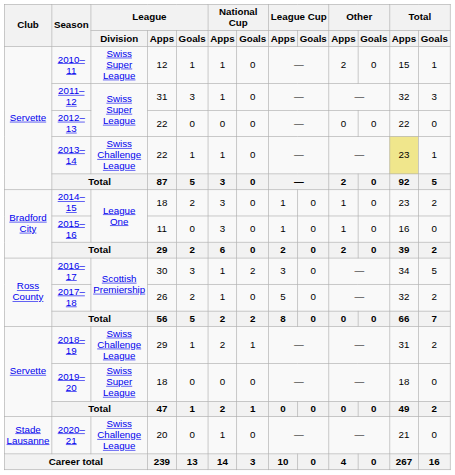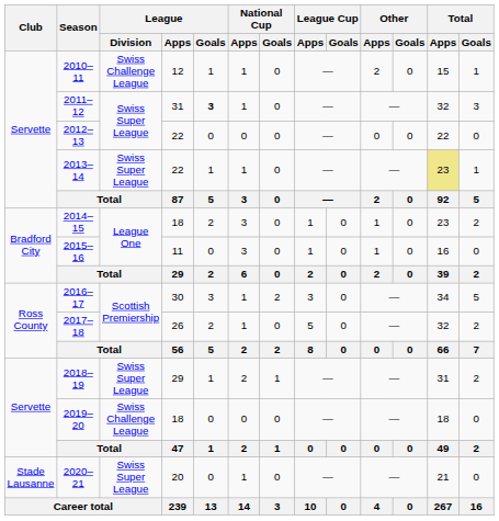 <table class="wikitable" style="text-align: center">
 <tr>
 <th rowspan="2">Club</th>
 <th rowspan="2">Season</th>
 <th colspan="3">League</th>
 <th colspan="2">National Cup</th>
 <th colspan="2">League Cup</th>
 <th colspan="2">Other</th>
 <th colspan="2">Total</th>
 </tr>
 <tr>
 <th>Division</th>
 <th>Apps</th>
 <th>Goals</th>
 <th>Apps</th>
 <th>Goals</th>
 <th>Apps</th>
 <th>Goals</th>
 <th>Apps</th>
 <th>Goals</th>
 <th>Apps</th>
 <th>Goals</th>
 </tr>
 <tr>
 <td rowspan="5"><a href='#'>Servette</a></td>
 <td><a href='#'>2010–11</a></td>
-<td><a href='#'>Swiss Super League</a></td>
+<td><a href='#'>Swiss Challenge League</a></td>
 <td>12</td>
 <td>1</td>
 <td>1</td>
 <td>0</td>
 <td colspan="2">—</td>
 <td>2</td>
 <td>0</td>
 <td>15</td>
 <td>1</td>
 </tr>
 <tr>
 <td><a href='#'>2011–12</a></td>
 <td rowspan="2"><a href='#'>Swiss Super League</a></td>
 <td>31</td>
-<td>3</td>
+<td><strong>3</strong></td>
 <td>1</td>
 <td>0</td>
 <td colspan="2">—</td>
 <td colspan="2">—</td>
 <td>32</td>
 <td>3</td>
 </tr>
 <tr>
 <td><a href='#'>2012–13</a></td>
 <td>22</td>
 <td>0</td>
 <td>0</td>
 <td>0</td>
 <td colspan="2">—</td>
 <td>0</td>
 <td>0</td>
 <td>22</td>
 <td>0</td>
 </tr>
 <tr>
 <td><a href='#'>2013–14</a></td>
-<td><a href='#'>Swiss Challenge League</a></td>
+<td><a href='#'>Swiss Super League</a></td>
 <td>22</td>
 <td>1</td>
 <td>1</td>
 <td>0</td>
 <td colspan="2">—</td>
 <td colspan="2">—</td>
 <td style="background: khaki;">23</td>
 <td>1</td>
 </tr>
 <tr>
 <th colspan="2">Total</th>
 <th>87</th>
 <th>5</th>
 <th>3</th>
 <th>0</th>
 <th colspan="2">—</th>
 <th>2</th>
 <th>0</th>
 <th>92</th>
 <th>5</th>
 </tr>
 <tr>
 <td rowspan="3"><a href='#'>Bradford City</a></td>
 <td><a href='#'>2014–15</a></td>
 <td rowspan="2"><a href='#'>League One</a></td>
 <td>18</td>
 <td>2</td>
 <td>3</td>
 <td>0</td>
 <td>1</td>
 <td>0</td>
 <td>1</td>
 <td>0</td>
 <td>23</td>
 <td>2</td>
 </tr>
 <tr>
 <td><a href='#'>2015–16</a></td>
 <td>11</td>
 <td>0</td>
 <td>3</td>
 <td>0</td>
 <td>1</td>
 <td>0</td>
 <td>1</td>
 <td>0</td>
 <td>16</td>
 <td>0</td>
 </tr>
 <tr>
 <th colspan="2">Total</th>
 <th>29</th>
 <th>2</th>
 <th>6</th>
 <th>0</th>
 <th>2</th>
 <th>0</th>
 <th>2</th>
 <th>0</th>
 <th>39</th>
 <th>2</th>
 </tr>
 <tr>
 <td rowspan="3"><a href='#'>Ross County</a></td>
 <td><a href='#'>2016–17</a></td>
 <td rowspan="2"><a href='#'>Scottish Premiership</a></td>
 <td>30</td>
 <td>3</td>
 <td>1</td>
 <td>2</td>
 <td>3</td>
 <td>0</td>
 <td colspan="2">—</td>
 <td>34</td>
 <td>5</td>
 </tr>
 <tr>
 <td><a href='#'>2017–18</a></td>
 <td>26</td>
 <td>2</td>
 <td>1</td>
 <td>0</td>
 <td>5</td>
 <td>0</td>
 <td colspan="2">—</td>
 <td>32</td>
 <td>2</td>
 </tr>
 <tr>
 <th colspan="2">Total</th>
 <th>56</th>
 <th>5</th>
 <th>2</th>
 <th>2</th>
 <th>8</th>
 <th>0</th>
 <th>0</th>
 <th>0</th>
 <th>66</th>
 <th>7</th>
 </tr>
 <tr>
 <td rowspan=3><a href='#'>Servette</a></td>
 <td><a href='#'>2018–19</a></td>
-<td><a href='#'>Swiss Challenge League</a></td>
+<td><a href='#'>Swiss Super League</a></td>
 <td>29</td>
 <td>1</td>
 <td>2</td>
 <td>1</td>
 <td colspan="2">—</td>
 <td colspan="2">—</td>
 <td>31</td>
 <td>2</td>
 </tr>
 <tr>
 <td><a href='#'>2019–20</a></td>
-<td><a href='#'>Swiss Super League</a></td>
+<td><a href='#'>Swiss Challenge League</a></td>
 <td>18</td>
 <td>0</td>
 <td>0</td>
 <td>0</td>
 <td colspan="2">—</td>
 <td colspan="2">—</td>
 <td>18</td>
 <td>0</td>
 </tr>
 <tr>
 <th colspan=2>Total</th>
 <th>47</th>
 <th>1</th>
 <th>2</th>
 <th>1</th>
 <th>0</th>
 <th>0</th>
 <th>0</th>
 <th>0</th>
 <th>49</th>
 <th>2</th>
 </tr>
 <tr>
 <td><a href='#'>Stade Lausanne</a></td>
 <td><a href='#'>2020–21</a></td>
-<td><a href='#'>Swiss Challenge League</a></td>
+<td><a href='#'>Swiss Super League</a></td>
 <td>20</td>
 <td>0</td>
 <td>1</td>
 <td>0</td>
 <td colspan="2">—</td>
 <td colspan="2">—</td>
 <td>21</td>
 <td>0</td>
 </tr>
 <tr>
 <th colspan="3">Career total</th>
 <th>239</th>
 <th>13</th>
 <th>14</th>
 <th>3</th>
 <th>10</th>
 <th>0</th>
 <th>4</th>
 <th>0</th>
 <th>267</th>
 <th>16</th>
 </tr>
 </table>
